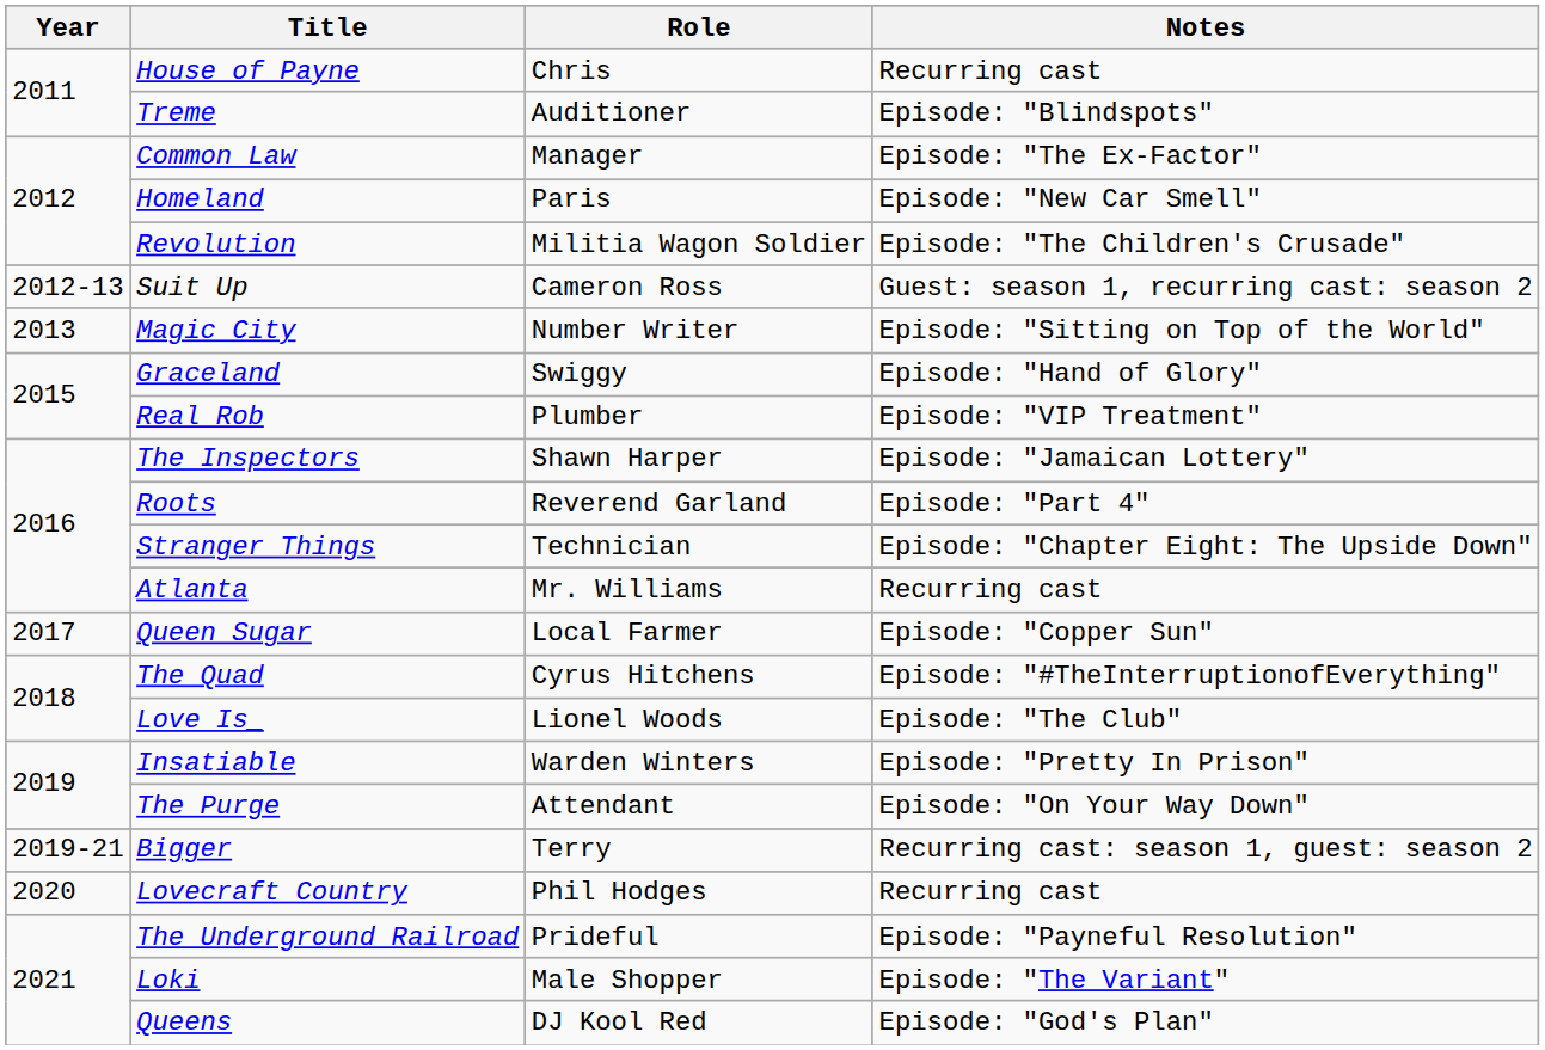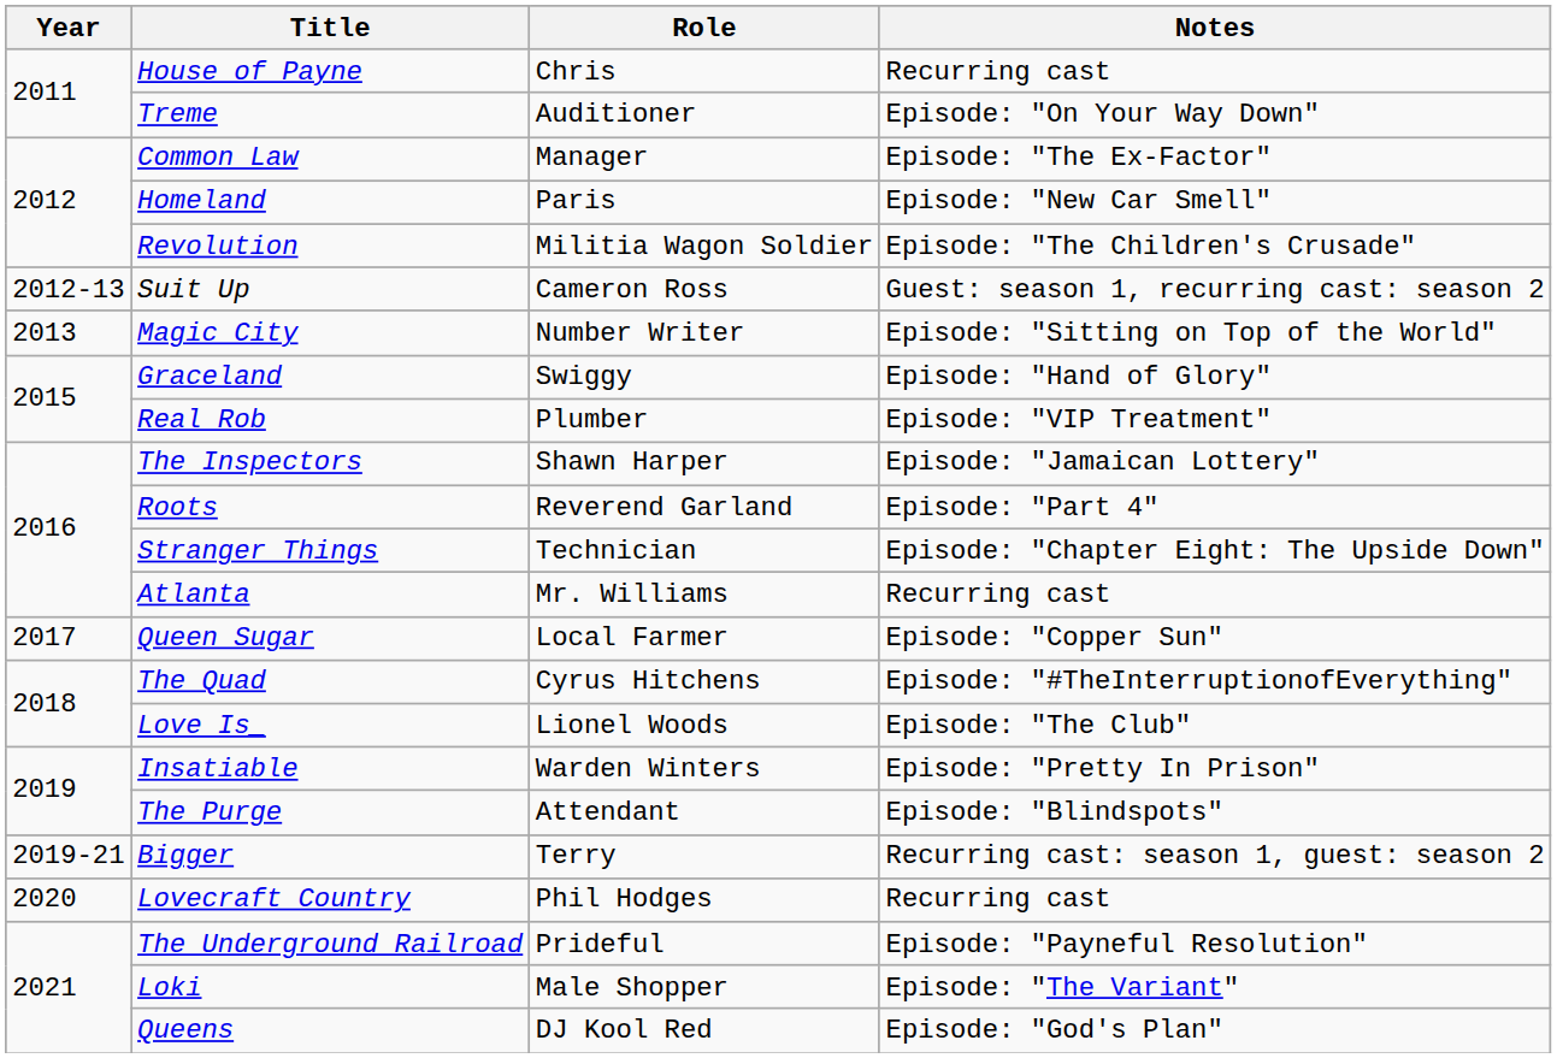 <table class="wikitable plainrowheaders sortable" style="margin-right: 0;">
 <tr>
 <th>Year</th>
 <th>Title</th>
 <th>Role</th>
 <th class="unsortable">Notes</th>
 </tr>
 <tr>
 <td rowspan="2">2011</td>
 <td><em><a href='#'>House of Payne</a></em></td>
 <td>Chris</td>
 <td>Recurring cast</td>
 </tr>
 <tr>
 <td><em><a href='#'>Treme</a></em></td>
 <td>Auditioner</td>
-<td>Episode: "Blindspots"</td>
+<td>Episode: "On Your Way Down"</td>
 </tr>
 <tr>
 <td rowspan="3">2012</td>
 <td><em><a href='#'>Common Law</a></em></td>
 <td>Manager</td>
 <td>Episode: "The Ex-Factor"</td>
 </tr>
 <tr>
 <td><em><a href='#'>Homeland</a></em></td>
 <td>Paris</td>
 <td>Episode: "New Car Smell"</td>
 </tr>
 <tr>
 <td><em><a href='#'>Revolution</a></em></td>
 <td>Militia Wagon Soldier</td>
 <td>Episode: "The Children's Crusade"</td>
 </tr>
 <tr>
 <td>2012-13</td>
 <td><em>Suit Up</em></td>
 <td>Cameron Ross</td>
 <td>Guest: season 1, recurring cast: season 2</td>
 </tr>
 <tr>
 <td>2013</td>
 <td><em><a href='#'>Magic City</a></em></td>
 <td>Number Writer</td>
 <td>Episode: "Sitting on Top of the World"</td>
 </tr>
 <tr>
 <td rowspan="2">2015</td>
 <td><em><a href='#'>Graceland</a></em></td>
 <td>Swiggy</td>
 <td>Episode: "Hand of Glory"</td>
 </tr>
 <tr>
 <td><em><a href='#'>Real Rob</a></em></td>
 <td>Plumber</td>
 <td>Episode: "VIP Treatment"</td>
 </tr>
 <tr>
 <td rowspan="4">2016</td>
 <td><em><a href='#'>The Inspectors</a></em></td>
 <td>Shawn Harper</td>
 <td>Episode: "Jamaican Lottery"</td>
 </tr>
 <tr>
 <td><em><a href='#'>Roots</a></em></td>
 <td>Reverend Garland</td>
 <td>Episode: "Part 4"</td>
 </tr>
 <tr>
 <td><em><a href='#'>Stranger Things</a></em></td>
 <td>Technician</td>
 <td>Episode: "Chapter Eight: The Upside Down"</td>
 </tr>
 <tr>
 <td><em><a href='#'>Atlanta</a></em></td>
 <td>Mr. Williams</td>
 <td>Recurring cast</td>
 </tr>
 <tr>
 <td>2017</td>
 <td><em><a href='#'>Queen Sugar</a></em></td>
 <td>Local Farmer</td>
 <td>Episode: "Copper Sun"</td>
 </tr>
 <tr>
 <td rowspan="2">2018</td>
 <td><em><a href='#'>The Quad</a></em></td>
 <td>Cyrus Hitchens</td>
 <td>Episode: "#TheInterruptionofEverything"</td>
 </tr>
 <tr>
 <td><em><a href='#'>Love Is_</a></em></td>
 <td>Lionel Woods</td>
 <td>Episode: "The Club"</td>
 </tr>
 <tr>
 <td rowspan="2">2019</td>
 <td><em><a href='#'>Insatiable</a></em></td>
 <td>Warden Winters</td>
 <td>Episode: "Pretty In Prison"</td>
 </tr>
 <tr>
 <td><em><a href='#'>The Purge</a></em></td>
 <td>Attendant</td>
-<td>Episode: "On Your Way Down"</td>
+<td>Episode: "Blindspots"</td>
 </tr>
 <tr>
 <td>2019-21</td>
 <td><em><a href='#'>Bigger</a></em></td>
 <td>Terry</td>
 <td>Recurring cast: season 1, guest: season 2</td>
 </tr>
 <tr>
 <td>2020</td>
 <td><em><a href='#'>Lovecraft Country</a></em></td>
 <td>Phil Hodges</td>
 <td>Recurring cast</td>
 </tr>
 <tr>
 <td rowspan="3">2021</td>
 <td><em><a href='#'>The Underground Railroad</a></em></td>
 <td>Prideful</td>
 <td>Episode: "Payneful Resolution"</td>
 </tr>
 <tr>
 <td><em><a href='#'>Loki</a></em></td>
 <td>Male Shopper</td>
 <td>Episode: "<a href='#'>The Variant</a>"</td>
 </tr>
 <tr>
 <td><em><a href='#'>Queens</a></em></td>
 <td>DJ Kool Red</td>
 <td>Episode: "God's Plan"</td>
 </tr>
 </table>
